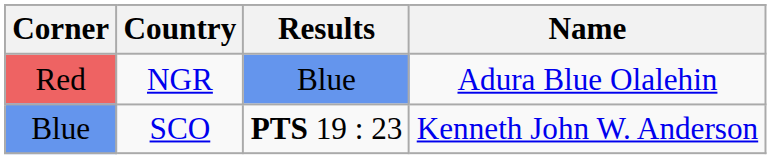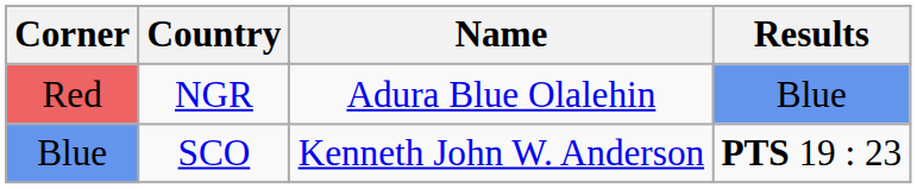 <table class="wikitable" style="text-align:center">
 <tr>
 <th>Corner</th>
 <th>Country</th>
+<th>Name</th>
 <th>Results</th>
-<th>Name</th>
 </tr>
 <tr>
 <td bgcolor="#EE6363">Red</td>
 <td><a href='#'>NGR</a></td>
+<td><a href='#'>Adura Blue Olalehin</a></td>
 <td bgcolor="#6495ED">Blue</td>
-<td><a href='#'>Adura Blue Olalehin</a></td>
 </tr>
 <tr>
 <td bgcolor="#6495ED">Blue</td>
 <td><a href='#'>SCO</a></td>
+<td><a href='#'>Kenneth John W. Anderson</a></td>
 <td><strong>PTS</strong> 19 : 23</td>
-<td><a href='#'>Kenneth John W. Anderson</a></td>
 </tr>
 </table>
